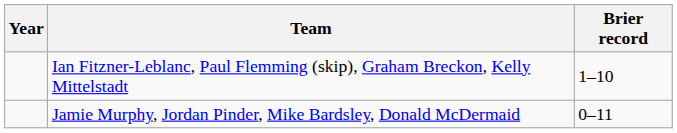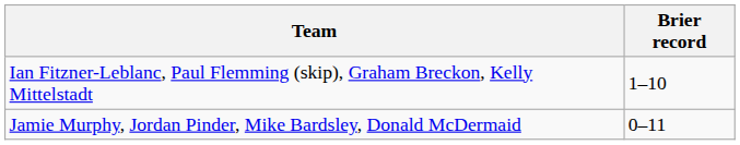 <table class="wikitable">
 <tr>
-<th>Year</th>
 <th>Team</th>
 <th>Brier record</th>
 </tr>
 <tr>
-<td></td>
 <td><a href='#'>Ian Fitzner-Leblanc</a>, <a href='#'>Paul Flemming</a> (skip), <a href='#'>Graham Breckon</a>, <a href='#'>Kelly Mittelstadt</a></td>
 <td>1–10</td>
 </tr>
 <tr>
-<td></td>
 <td><a href='#'>Jamie Murphy</a>, <a href='#'>Jordan Pinder</a>, <a href='#'>Mike Bardsley</a>, <a href='#'>Donald McDermaid</a></td>
 <td>0–11</td>
 </tr>
 </table>
